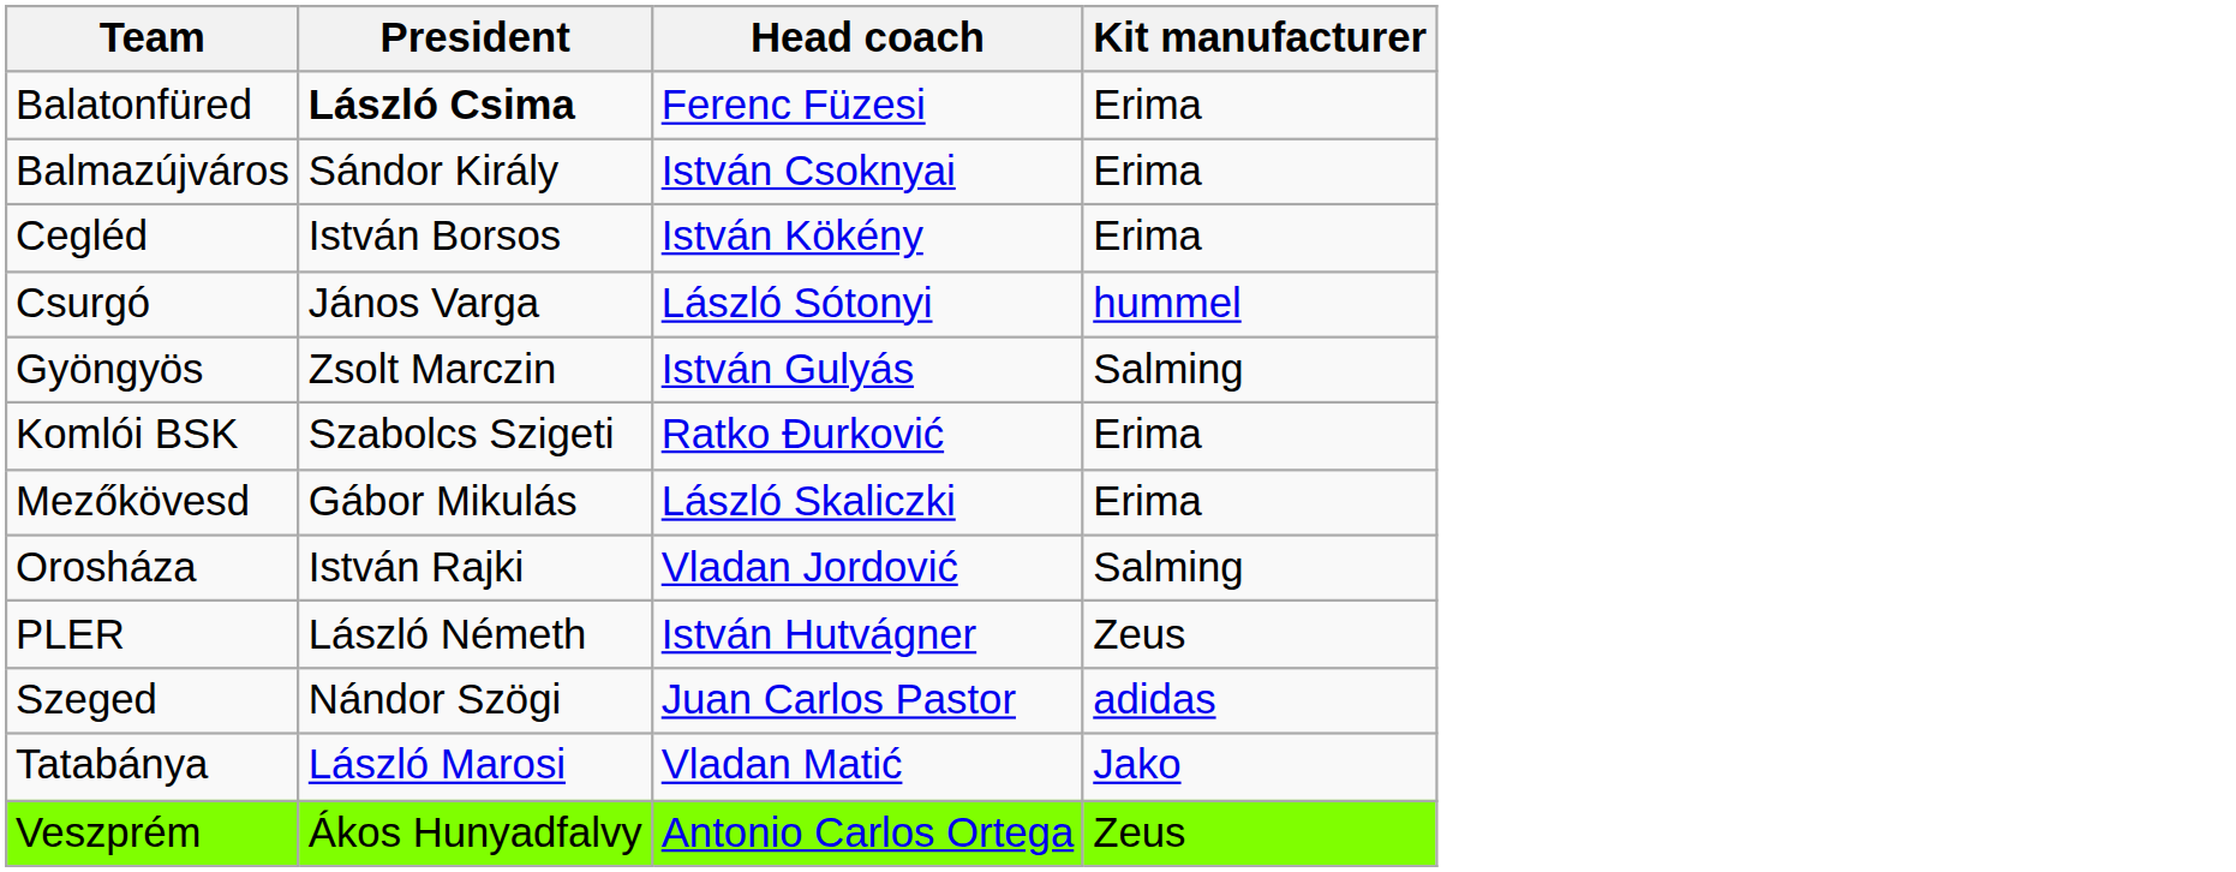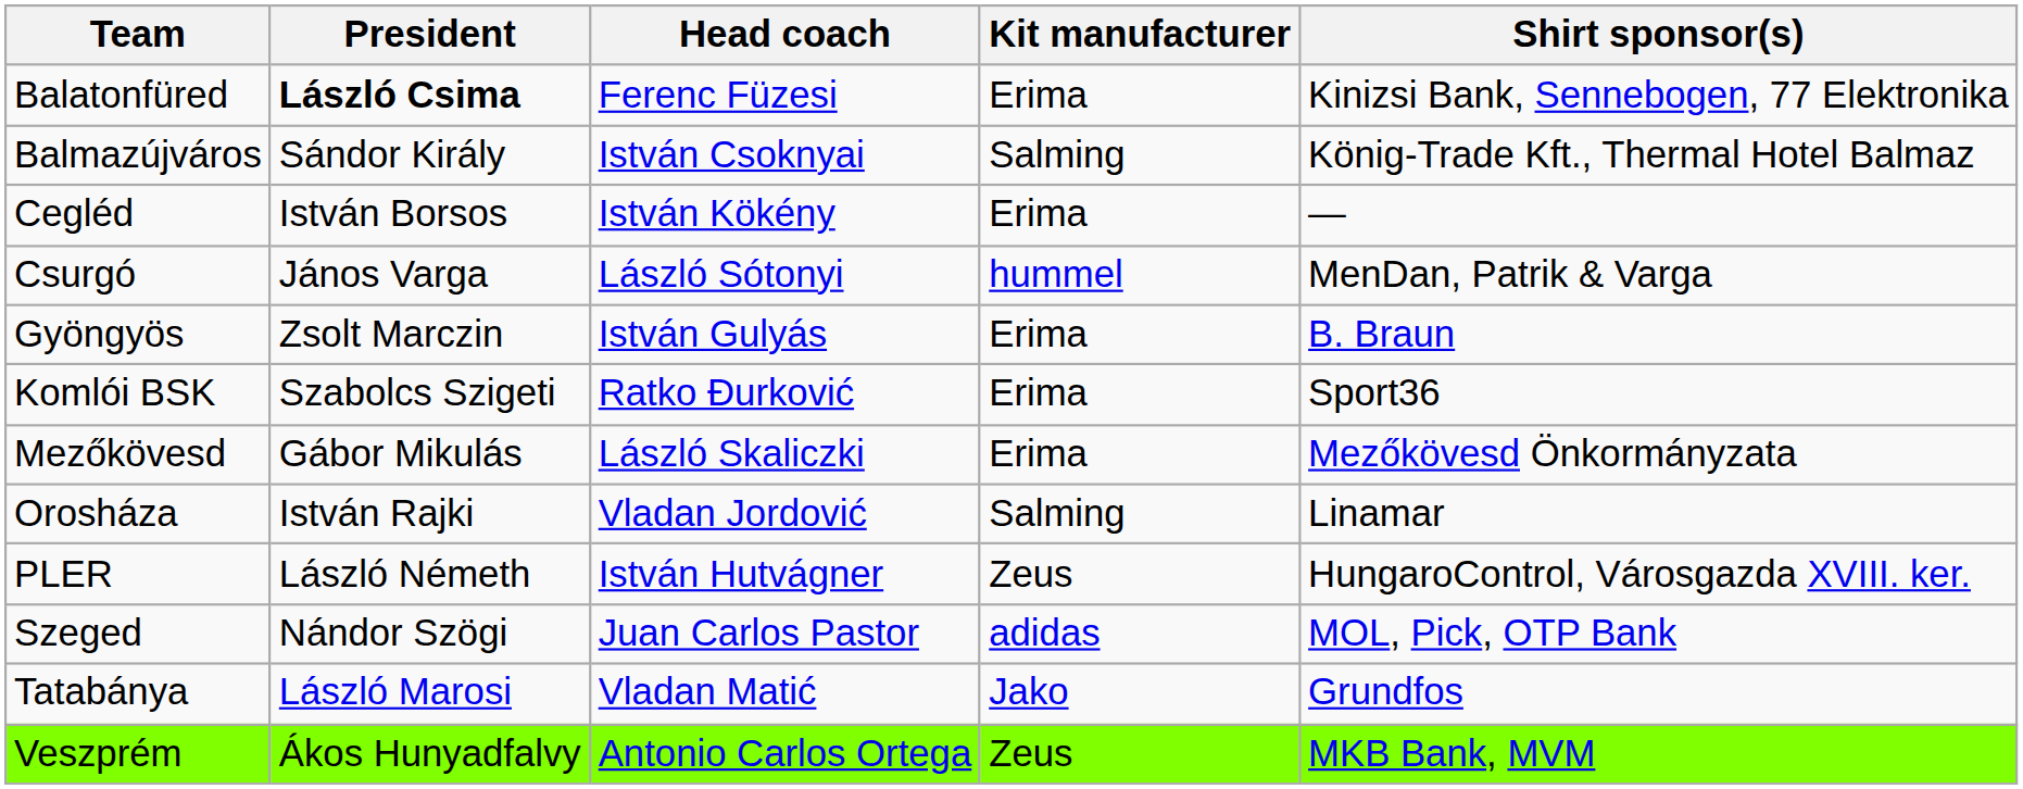 <table class="wikitable sortable" style="text-align: left;">
 <tr>
 <th>Team</th>
 <th>President</th>
 <th>Head coach</th>
 <th>Kit manufacturer</th>
+<th>Shirt sponsor(s)</th>
 </tr>
 <tr>
 <td>Balatonfüred</td>
 <td><strong>László Csima</strong></td>
 <td> <a href='#'>Ferenc Füzesi</a></td>
 <td>Erima</td>
+<td>Kinizsi Bank, <a href='#'>Sennebogen</a>, 77 Elektronika</td>
 </tr>
 <tr>
 <td>Balmazújváros</td>
 <td>Sándor Király</td>
 <td> <a href='#'>István Csoknyai</a></td>
-<td>Erima</td>
+<td>Salming</td>
+<td>König-Trade Kft., Thermal Hotel Balmaz</td>
 </tr>
 <tr>
 <td>Cegléd</td>
 <td>István Borsos</td>
 <td> <a href='#'>István Kökény</a></td>
 <td>Erima</td>
+<td>—</td>
 </tr>
 <tr>
 <td>Csurgó</td>
 <td>János Varga</td>
 <td> <a href='#'>László Sótonyi</a></td>
 <td><a href='#'>hummel</a></td>
+<td>MenDan, Patrik & Varga</td>
 </tr>
 <tr>
 <td>Gyöngyös</td>
 <td>Zsolt Marczin</td>
 <td> <a href='#'>István Gulyás</a></td>
-<td>Salming</td>
+<td>Erima</td>
+<td><a href='#'>B. Braun</a></td>
 </tr>
 <tr>
 <td>Komlói BSK</td>
 <td>Szabolcs Szigeti</td>
 <td> <a href='#'>Ratko Đurković</a></td>
 <td>Erima</td>
+<td>Sport36</td>
 </tr>
 <tr>
 <td>Mezőkövesd</td>
 <td>Gábor Mikulás</td>
 <td> <a href='#'>László Skaliczki</a></td>
 <td>Erima</td>
+<td><a href='#'>Mezőkövesd</a> Önkormányzata</td>
 </tr>
 <tr>
 <td>Orosháza</td>
 <td>István Rajki</td>
 <td> <a href='#'>Vladan Jordović</a></td>
 <td>Salming</td>
+<td>Linamar</td>
 </tr>
 <tr>
 <td>PLER</td>
 <td>László Németh</td>
 <td> <a href='#'>István Hutvágner</a></td>
 <td>Zeus</td>
+<td>HungaroControl, Városgazda <a href='#'>XVIII. ker.</a></td>
 </tr>
 <tr>
 <td>Szeged</td>
 <td>Nándor Szögi</td>
 <td> <a href='#'>Juan Carlos Pastor</a></td>
 <td><a href='#'>adidas</a></td>
+<td><a href='#'>MOL</a>, <a href='#'>Pick</a>, <a href='#'>OTP Bank</a></td>
 </tr>
 <tr>
 <td>Tatabánya</td>
 <td><a href='#'>László Marosi</a></td>
 <td> <a href='#'>Vladan Matić</a></td>
 <td><a href='#'>Jako</a></td>
+<td><a href='#'>Grundfos</a></td>
 </tr>
 <tr bgcolor="#7fff00">
 <td>Veszprém</td>
 <td>Ákos Hunyadfalvy</td>
 <td> <a href='#'>Antonio Carlos Ortega</a></td>
 <td>Zeus</td>
+<td><a href='#'>MKB Bank</a>, <a href='#'>MVM</a></td>
 </tr>
 </table>
